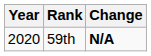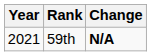 <table class="wikitable">
 <tr>
 <th>Year</th>
 <th>Rank</th>
 <th>Change</th>
 </tr>
 <tr>
-<td>2020</td>
+<td>2021</td>
 <td>59th</td>
 <td><strong>N/A</strong></td>
 </tr>
 </table>
